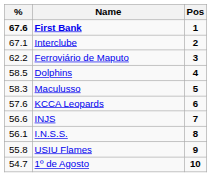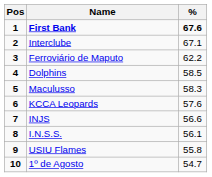 <table class="wikitable" style="text-align:center; font-size:90%;">
 <tr>
+<th width=25px>Pos</th>
+<th width=220px>Name</th>
 <th width=35px>%</th>
-<th width=220px>Name</th>
-<th width=25px>Pos</th>
 </tr>
 <tr>
+<td><strong>1</strong></td>
+<td align=left> <strong><a href='#'>First Bank</a></strong></td>
 <td align=center><strong>67.6</strong></td>
-<td align=left> <strong><a href='#'>First Bank</a></strong></td>
-<td><strong>1</strong></td>
 </tr>
 <tr>
+<td><strong>2</strong></td>
+<td align=left> <a href='#'>Interclube</a></td>
 <td align=center>67.1</td>
-<td align=left> <a href='#'>Interclube</a></td>
-<td><strong>2</strong></td>
 </tr>
 <tr>
+<td><strong>3</strong></td>
+<td align=left> <a href='#'>Ferroviário de Maputo</a></td>
 <td align=center>62.2</td>
-<td align=left> <a href='#'>Ferroviário de Maputo</a></td>
-<td><strong>3</strong></td>
 </tr>
 <tr>
+<td><strong>4</strong></td>
+<td align=left> <a href='#'>Dolphins</a></td>
 <td>58.5</td>
-<td align=left> <a href='#'>Dolphins</a></td>
-<td><strong>4</strong></td>
 </tr>
 <tr>
+<td><strong>5</strong></td>
+<td align=left> <a href='#'>Maculusso</a></td>
 <td align=center>58.3</td>
-<td align=left> <a href='#'>Maculusso</a></td>
-<td><strong>5</strong></td>
 </tr>
 <tr>
+<td><strong>6</strong></td>
+<td align=left> <a href='#'>KCCA Leopards</a></td>
 <td align=center>57.6</td>
-<td align=left> <a href='#'>KCCA Leopards</a></td>
-<td><strong>6</strong></td>
 </tr>
 <tr>
+<td><strong>7</strong></td>
+<td align=left> <a href='#'>INJS</a></td>
 <td align=center>56.6</td>
-<td align=left> <a href='#'>INJS</a></td>
-<td><strong>7</strong></td>
 </tr>
 <tr>
+<td><strong>8</strong></td>
+<td align=left> <a href='#'>I.N.S.S.</a></td>
 <td align=center>56.1</td>
-<td align=left> <a href='#'>I.N.S.S.</a></td>
-<td><strong>8</strong></td>
 </tr>
 <tr>
+<td><strong>9</strong></td>
+<td align=left> <a href='#'>USIU Flames</a></td>
 <td align=center>55.8</td>
-<td align=left> <a href='#'>USIU Flames</a></td>
-<td><strong>9</strong></td>
 </tr>
 <tr>
+<td><strong>10</strong></td>
+<td align=left> <a href='#'>1º de Agosto</a></td>
 <td align=center>54.7</td>
-<td align=left> <a href='#'>1º de Agosto</a></td>
-<td><strong>10</strong></td>
 </tr>
 </table>
